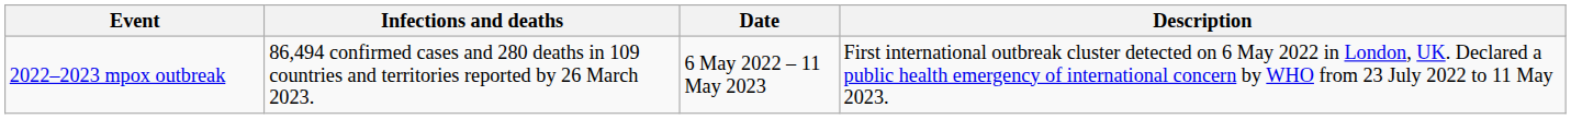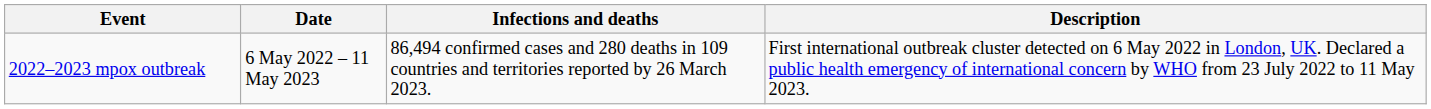 <table class="wikitable sortable mw-collapsible">
 <tr>
 <th style="width:200px;">Event</th>
+<th style="width:120px;">Date</th>
 <th>Infections and deaths</th>
-<th style="width:120px;">Date</th>
 <th>Description</th>
 </tr>
 <tr>
 <td><a href='#'>2022–2023 mpox outbreak</a></td>
+<td>6 May 2022 – 11 May 2023</td>
 <td>86,494 confirmed cases and 280 deaths in 109 countries and territories reported by 26 March 2023.</td>
-<td>6 May 2022 – 11 May 2023</td>
 <td>First international outbreak cluster detected on 6 May 2022 in <a href='#'>London</a>, <a href='#'>UK</a>. Declared a <a href='#'>public health emergency of international concern</a> by <a href='#'>WHO</a> from 23 July 2022 to 11 May 2023.</td>
 </tr>
 </table>
